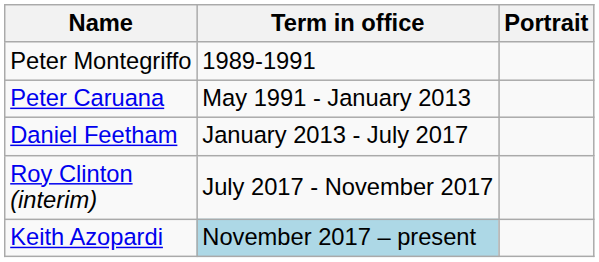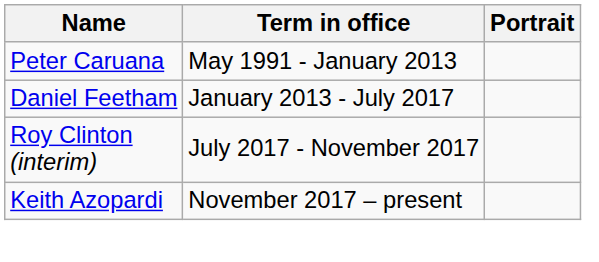 <table class="wikitable">
 <tr>
 <th>Name</th>
 <th>Term in office</th>
 <th>Portrait</th>
-</tr>
-<tr>
-<td>Peter Montegriffo</td>
-<td>1989-1991</td>
-<td></td>
 </tr>
 <tr>
 <td><a href='#'>Peter Caruana</a></td>
 <td>May 1991 - January 2013</td>
 <td></td>
 </tr>
 <tr>
 <td><a href='#'>Daniel Feetham</a></td>
 <td>January 2013 - July 2017</td>
 <td></td>
 </tr>
 <tr>
 <td><a href='#'>Roy Clinton</a><br><em>(interim)</em></td>
 <td>July 2017 - November 2017</td>
 <td></td>
 </tr>
 <tr>
 <td><a href='#'>Keith Azopardi</a></td>
-<td style="background: lightblue;">November 2017 – present</td>
+<td>November 2017 – present</td>
 <td Keith Azopardi 2011.jpg></td>
 </tr>
 </table>
